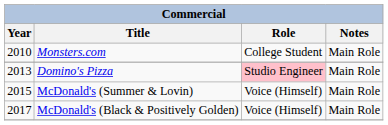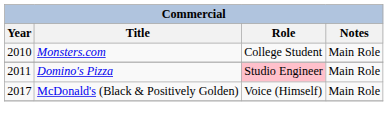 <table class="wikitable">
 <tr style="background:#ccc; text-align:center;">
 <th colspan="4" style="background: LightSteelBlue;">Commercial</th>
 </tr>
 <tr style="background:#ccc; text-align:center;">
 <th>Year</th>
 <th>Title</th>
 <th>Role</th>
 <th>Notes</th>
 </tr>
 <tr>
 <td>2010</td>
 <td><em><a href='#'>Monsters.com</a></em></td>
 <td>College Student</td>
 <td>Main Role</td>
 </tr>
 <tr>
 </tr>
 <tr>
-<td>2013</td>
+<td>2011</td>
 <td><em><a href='#'>Domino's Pizza</a></em></td>
 <td style="background: pink;">Studio Engineer</td>
-<td>Main Role</td>
-</tr>
-<tr>
-<td>2015</td>
-<td><a href='#'>McDonald's</a> (Summer & Lovin)</td>
-<td>Voice (Himself)</td>
 <td>Main Role</td>
 </tr>
 <tr>
 <td>2017</td>
 <td><a href='#'>McDonald's</a> (Black & Positively Golden)</td>
 <td>Voice (Himself)</td>
 <td>Main Role</td>
 </tr>
 <tr>
 </tr>
 </table>
